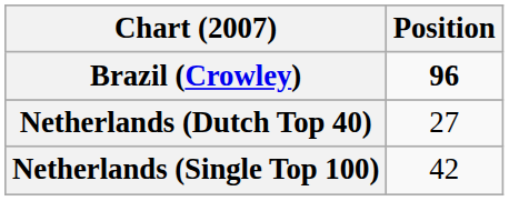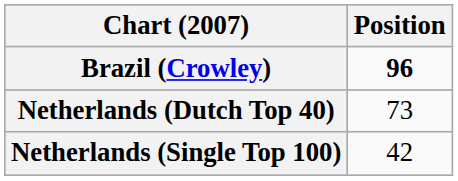 <table class="wikitable sortable plainrowheaders" style="text-align:center">
 <tr>
 <th scope="col">Chart (2007)</th>
 <th scope="col">Position</th>
 </tr>
 <tr>
 <th scope="row">Brazil (<a href='#'>Crowley</a>)</th>
 <td><strong>96</strong></td>
 </tr>
 <tr>
 <th scope="row">Netherlands (Dutch Top 40)</th>
-<td>27</td>
+<td>73</td>
 </tr>
 <tr>
 <th scope="row">Netherlands (Single Top 100)</th>
 <td>42</td>
 </tr>
 </table>
